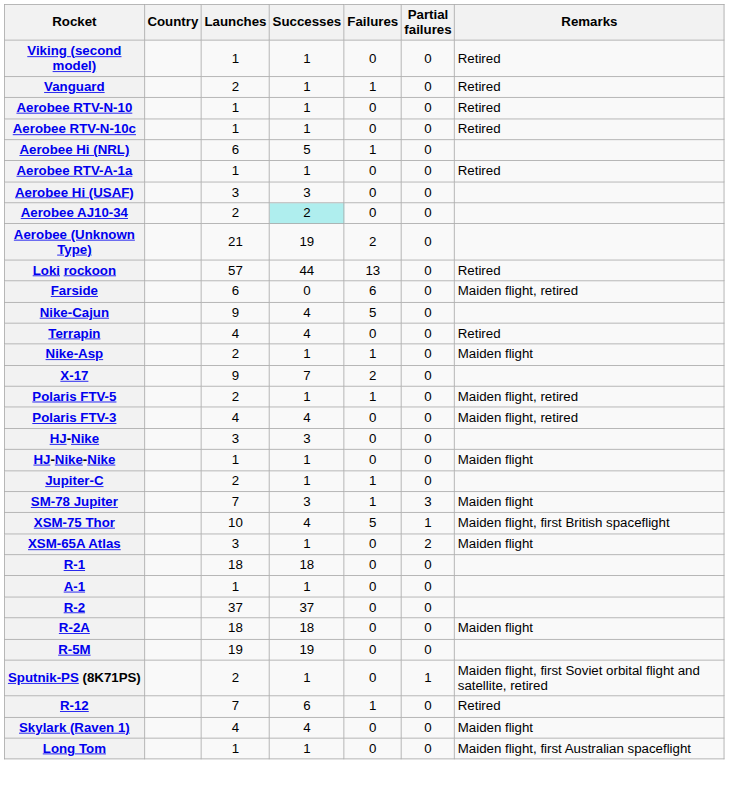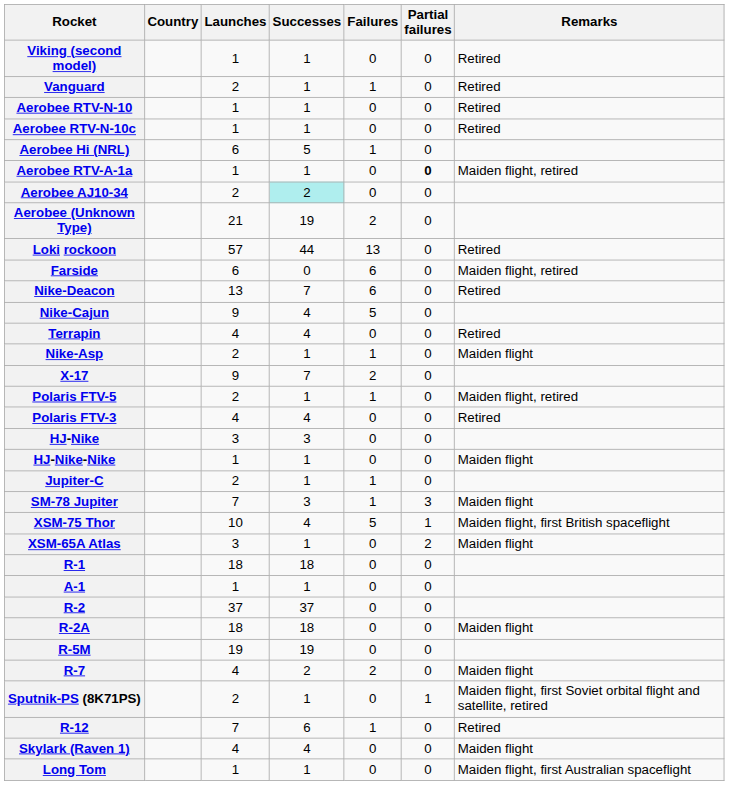 <table class="wikitable sortable" style="text-align:center;">
 <tr>
 <th scope=col>Rocket</th>
 <th scope=col>Country</th>
 <th scope=col>Launches</th>
 <th scope=col>Successes</th>
 <th scope=col>Failures</th>
 <th scope=col>Partial<br>failures</th>
 <th scope=col>Remarks</th>
 </tr>
 <tr>
 <th scope=row><a href='#'>Viking (second model)</a></th>
 <td style="text-align:left;"></td>
 <td>1</td>
 <td>1</td>
 <td>0</td>
 <td>0</td>
 <td style="text-align:left;">Retired</td>
 </tr>
 <tr>
 <th scope=row><a href='#'>Vanguard</a></th>
 <td style="text-align:left;"></td>
 <td>2</td>
 <td>1</td>
 <td>1</td>
 <td>0</td>
 <td style="text-align:left;">Retired</td>
 </tr>
 <tr>
 <th scope=row><a href='#'>Aerobee RTV-N-10</a></th>
 <td style="text-align:left;"></td>
 <td>1</td>
 <td>1</td>
 <td>0</td>
 <td>0</td>
 <td style="text-align:left;">Retired</td>
 </tr>
 <tr>
 <th scope=row><a href='#'>Aerobee RTV-N-10c</a></th>
 <td style="text-align:left;"></td>
 <td>1</td>
 <td>1</td>
 <td>0</td>
 <td>0</td>
 <td style="text-align:left;">Retired</td>
 </tr>
 <tr>
 <th scope=row><a href='#'>Aerobee Hi (NRL)</a></th>
 <td style="text-align:left;"></td>
 <td>6</td>
 <td>5</td>
 <td>1</td>
 <td>0</td>
 <td></td>
 </tr>
 <tr>
 <th scope=row><a href='#'>Aerobee RTV-A-1a</a></th>
 <td style="text-align:left;"></td>
 <td>1</td>
 <td>1</td>
 <td>0</td>
-<td>0</td>
-<td style="text-align:left;">Retired</td>
-</tr>
-<tr>
-<th scope=row><a href='#'>Aerobee Hi (USAF)</a></th>
-<td style="text-align:left;"></td>
-<td>3</td>
-<td>3</td>
-<td>0</td>
-<td>0</td>
-<td></td>
+<td><strong>0</strong></td>
+<td style="text-align:left;">Maiden flight, retired</td>
 </tr>
 <tr>
 <th scope=row><a href='#'>Aerobee AJ10-34</a></th>
 <td style="text-align:left;"></td>
 <td>2</td>
 <td style="background: paleturquoise;">2</td>
 <td>0</td>
 <td>0</td>
 <td></td>
 </tr>
 <tr>
 <th scope=row><a href='#'>Aerobee (Unknown Type)</a></th>
 <td style="text-align:left;"></td>
 <td>21</td>
 <td>19</td>
 <td>2</td>
 <td>0</td>
 <td></td>
 </tr>
 <tr>
 <th scope=row><a href='#'>Loki</a> <a href='#'>rockoon</a></th>
 <td style="text-align:left;"></td>
 <td>57</td>
 <td>44</td>
 <td>13</td>
 <td>0</td>
 <td style="text-align:left;">Retired</td>
 </tr>
 <tr>
 <th scope=row><a href='#'>Farside</a></th>
 <td style="text-align:left;"></td>
 <td>6</td>
 <td>0</td>
 <td>6</td>
 <td>0</td>
 <td style="text-align:left;">Maiden flight, retired</td>
+</tr>
+<tr>
+<th scope=row><a href='#'>Nike-Deacon</a></th>
+<td style="text-align:left;"></td>
+<td>13</td>
+<td>7</td>
+<td>6</td>
+<td>0</td>
+<td style="text-align:left;">Retired</td>
 </tr>
 <tr>
 <th scope=row><a href='#'>Nike-Cajun</a></th>
 <td style="text-align:left;"></td>
 <td>9</td>
 <td>4</td>
 <td>5</td>
 <td>0</td>
 <td></td>
 </tr>
 <tr>
 <th scope=row><a href='#'>Terrapin</a></th>
 <td style="text-align:left;"></td>
 <td>4</td>
 <td>4</td>
 <td>0</td>
 <td>0</td>
 <td style="text-align:left;">Retired</td>
 </tr>
 <tr>
 <th scope=row><a href='#'>Nike-Asp</a></th>
 <td style="text-align:left;"></td>
 <td>2</td>
 <td>1</td>
 <td>1</td>
 <td>0</td>
 <td style="text-align:left;">Maiden flight</td>
 </tr>
 <tr>
 <th scope=row><a href='#'>X-17</a></th>
 <td style="text-align:left;"></td>
 <td>9</td>
 <td>7</td>
 <td>2</td>
 <td>0</td>
 <td></td>
 </tr>
 <tr>
 <th scope=row><a href='#'>Polaris FTV-5</a></th>
 <td style="text-align:left;"></td>
 <td>2</td>
 <td>1</td>
 <td>1</td>
 <td>0</td>
 <td style="text-align:left;">Maiden flight, retired</td>
 </tr>
 <tr>
 <th scope=row><a href='#'>Polaris FTV-3</a></th>
 <td style="text-align:left;"></td>
 <td>4</td>
 <td>4</td>
 <td>0</td>
 <td>0</td>
-<td style="text-align:left;">Maiden flight, retired</td>
+<td style="text-align:left;">Retired</td>
 </tr>
 <tr>
 <th scope=row><a href='#'>HJ</a>-<a href='#'>Nike</a></th>
 <td style="text-align:left;"></td>
 <td>3</td>
 <td>3</td>
 <td>0</td>
 <td>0</td>
 <td></td>
 </tr>
 <tr>
 <th scope=row><a href='#'>HJ</a>-<a href='#'>Nike</a>-<a href='#'>Nike</a></th>
 <td style="text-align:left;"></td>
 <td>1</td>
 <td>1</td>
 <td>0</td>
 <td>0</td>
 <td style="text-align:left;">Maiden flight</td>
 </tr>
 <tr>
 <th scope=row><a href='#'>Jupiter-C</a></th>
 <td style="text-align:left;"></td>
 <td>2</td>
 <td>1</td>
 <td>1</td>
 <td>0</td>
 <td></td>
 </tr>
 <tr>
 <th scope=row><a href='#'>SM-78 Jupiter</a></th>
 <td style="text-align:left;"></td>
 <td>7</td>
 <td>3</td>
 <td>1</td>
 <td>3</td>
 <td style="text-align:left;">Maiden flight</td>
 </tr>
 <tr>
 <th scope=row><a href='#'>XSM-75 Thor</a></th>
 <td style="text-align:left;"></td>
 <td>10</td>
 <td>4</td>
 <td>5</td>
 <td>1</td>
 <td style="text-align:left;">Maiden flight, first British spaceflight</td>
 </tr>
 <tr>
 <th scope=row><a href='#'>XSM-65A Atlas</a></th>
 <td style="text-align:left;"></td>
 <td>3</td>
 <td>1</td>
 <td>0</td>
 <td>2</td>
 <td style="text-align:left;">Maiden flight</td>
 </tr>
 <tr>
 <th scope=row><a href='#'>R-1</a></th>
 <td style="text-align:left;"></td>
 <td>18</td>
 <td>18</td>
 <td>0</td>
 <td>0</td>
 <td></td>
 </tr>
 <tr>
 <th scope=row><a href='#'>A-1</a></th>
 <td style="text-align:left;"></td>
 <td>1</td>
 <td>1</td>
 <td>0</td>
 <td>0</td>
 <td></td>
 </tr>
 <tr>
 <th scope=row><a href='#'>R-2</a></th>
 <td style="text-align:left;"></td>
 <td>37</td>
 <td>37</td>
 <td>0</td>
 <td>0</td>
 <td></td>
 </tr>
 <tr>
 <th scope=row><a href='#'>R-2A</a></th>
 <td style="text-align:left;"></td>
 <td>18</td>
 <td>18</td>
 <td>0</td>
 <td>0</td>
 <td style="text-align:left;">Maiden flight</td>
 </tr>
 <tr>
 <th scope=row><a href='#'>R-5M</a></th>
 <td style="text-align:left;"></td>
 <td>19</td>
 <td>19</td>
 <td>0</td>
 <td>0</td>
 <td></td>
 </tr>
 <tr>
+<th scope=row><a href='#'>R-7</a></th>
+<td style="text-align:left;"></td>
+<td>4</td>
+<td>2</td>
+<td>2</td>
+<td>0</td>
+<td style="text-align:left;">Maiden flight</td>
+</tr>
+<tr>
 <th scope=row><a href='#'>Sputnik-PS</a> (8K71PS)</th>
 <td style="text-align:left;"></td>
 <td>2</td>
 <td>1</td>
 <td>0</td>
 <td>1</td>
 <td style="text-align:left;">Maiden flight, first Soviet orbital flight and satellite, retired</td>
 </tr>
 <tr>
 <th scope=row><a href='#'>R-12</a></th>
 <td style="text-align:left;"></td>
 <td>7</td>
 <td>6</td>
 <td>1</td>
 <td>0</td>
 <td style="text-align:left;">Retired</td>
 </tr>
 <tr>
 <th scope=row><a href='#'>Skylark (Raven 1)</a></th>
 <td style="text-align:left;"></td>
 <td>4</td>
 <td>4</td>
 <td>0</td>
 <td>0</td>
 <td style="text-align:left;">Maiden flight</td>
 </tr>
 <tr>
 <th scope=row><a href='#'>Long Tom</a></th>
 <td style="text-align:left;"></td>
 <td>1</td>
 <td>1</td>
 <td>0</td>
 <td>0</td>
 <td style="text-align:left;">Maiden flight, first Australian spaceflight</td>
 </tr>
 </table>
